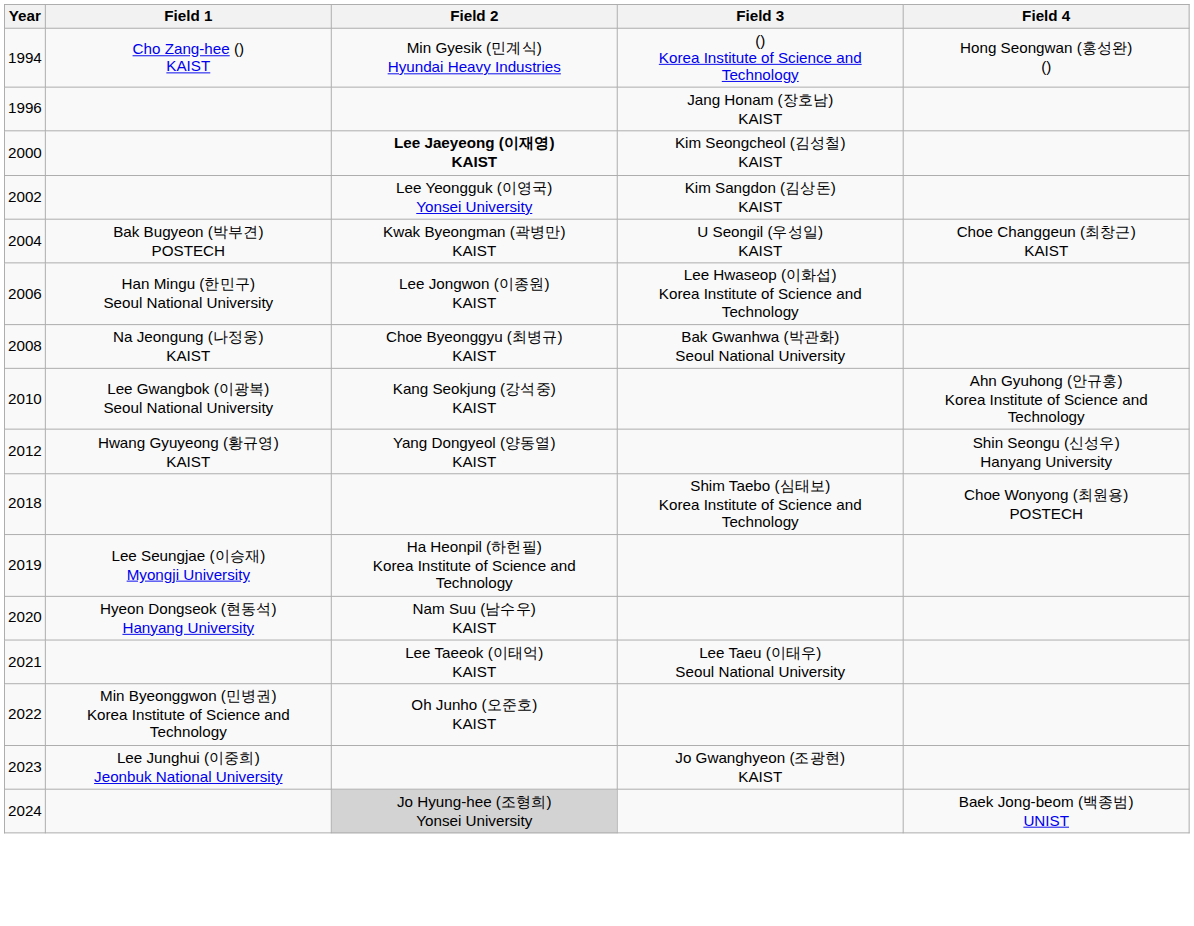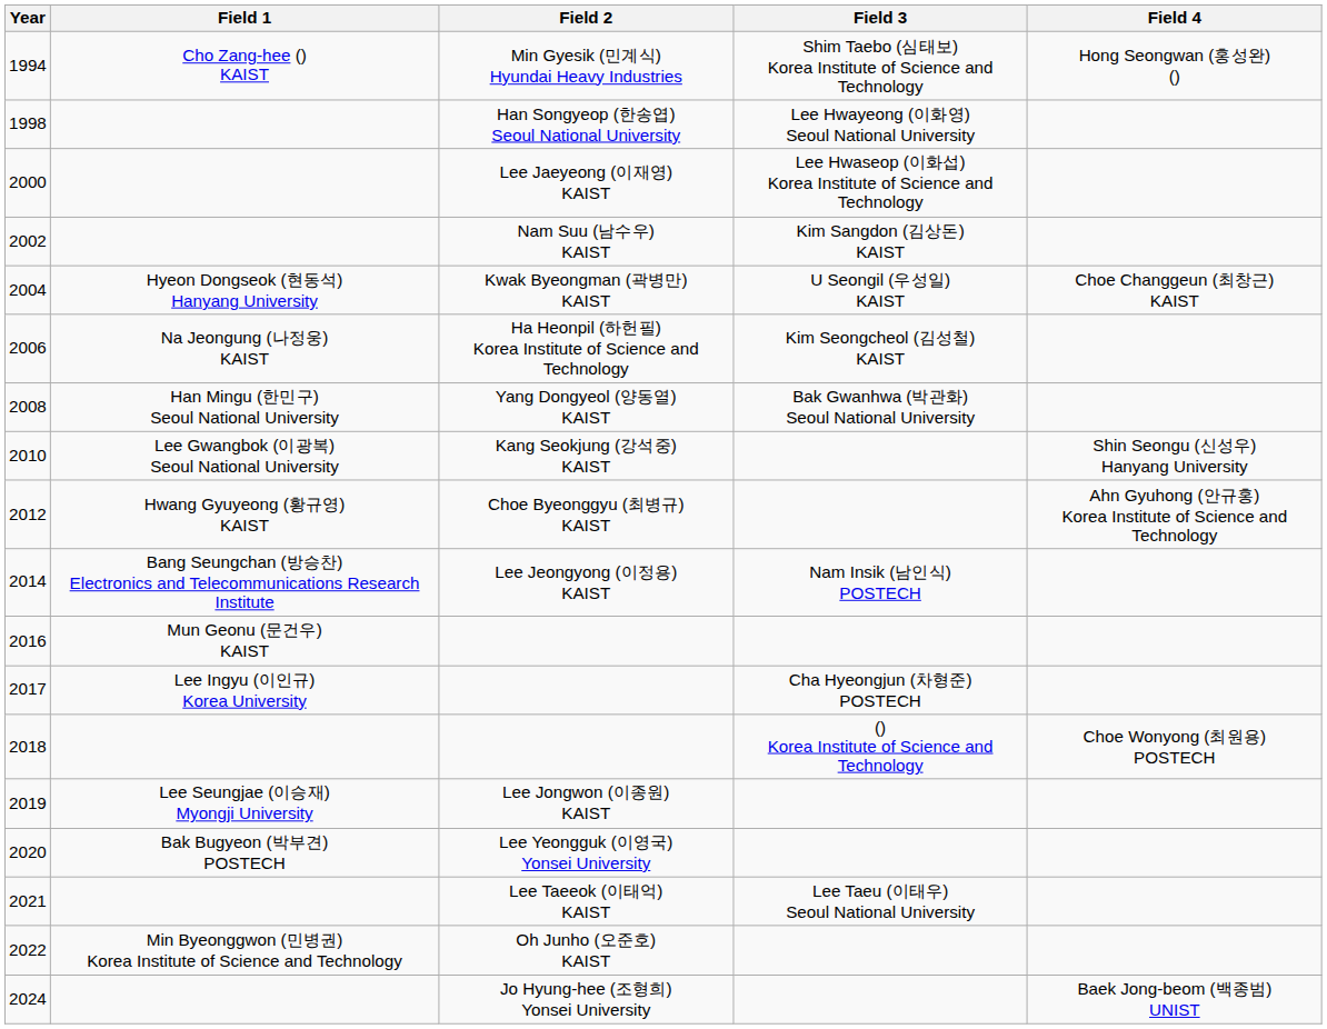 <table class="wikitable" style="text-align:center;">
 <tr>
 <th>Year</th>
 <th>Field 1</th>
 <th>Field 2</th>
 <th>Field 3</th>
 <th>Field 4</th>
 </tr>
 <tr>
 <td>1994</td>
 <td><a href='#'>Cho Zang-hee</a> ()<br><a href='#'>KAIST</a></td>
 <td>Min Gyesik (민계식)<br><a href='#'>Hyundai Heavy Industries</a></td>
-<td> ()<br><a href='#'>Korea Institute of Science and Technology</a></td>
+<td>Shim Taebo (심태보)<br>Korea Institute of Science and Technology</td>
 <td>Hong Seongwan (홍성완)<br>()</td>
 </tr>
 <tr>
-<td>1996</td>
+<td>1998</td>
 <td></td>
-<td></td>
-<td>Jang Honam (장호남)<br>KAIST</td>
+<td>Han Songyeop (한송엽)<br><a href='#'>Seoul National University</a></td>
+<td>Lee Hwayeong (이화영)<br>Seoul National University</td>
 <td></td>
 </tr>
 <tr>
 <td>2000</td>
 <td></td>
-<td><strong>Lee Jaeyeong (이재영)<br>KAIST</strong></td>
-<td>Kim Seongcheol (김성철)<br>KAIST</td>
+<td>Lee Jaeyeong (이재영)<br>KAIST</td>
+<td>Lee Hwaseop (이화섭)<br>Korea Institute of Science and Technology</td>
 <td></td>
 </tr>
 <tr>
 <td>2002</td>
 <td></td>
-<td>Lee Yeongguk (이영국)<br><a href='#'>Yonsei University</a></td>
+<td>Nam Suu (남수우)<br>KAIST</td>
 <td>Kim Sangdon (김상돈)<br>KAIST</td>
 <td></td>
 </tr>
 <tr>
 <td>2004</td>
-<td>Bak Bugyeon (박부견)<br>POSTECH</td>
+<td>Hyeon Dongseok (현동석)<br><a href='#'>Hanyang University</a></td>
 <td>Kwak Byeongman (곽병만)<br>KAIST</td>
 <td>U Seongil (우성일)<br>KAIST</td>
 <td>Choe Changgeun (최창근)<br>KAIST</td>
 </tr>
 <tr>
 <td>2006</td>
-<td>Han Mingu (한민구)<br>Seoul National University</td>
-<td>Lee Jongwon (이종원)<br>KAIST</td>
-<td>Lee Hwaseop (이화섭)<br>Korea Institute of Science and Technology</td>
+<td>Na Jeongung (나정웅)<br>KAIST</td>
+<td>Ha Heonpil (하헌필)<br>Korea Institute of Science and Technology</td>
+<td>Kim Seongcheol (김성철)<br>KAIST</td>
 <td></td>
 </tr>
 <tr>
 <td>2008</td>
-<td>Na Jeongung (나정웅)<br>KAIST</td>
-<td>Choe Byeonggyu (최병규)<br>KAIST</td>
+<td>Han Mingu (한민구)<br>Seoul National University</td>
+<td>Yang Dongyeol (양동열)<br>KAIST</td>
 <td>Bak Gwanhwa (박관화)<br>Seoul National University</td>
 <td></td>
 </tr>
 <tr>
 <td>2010</td>
 <td>Lee Gwangbok (이광복)<br>Seoul National University</td>
 <td>Kang Seokjung (강석중)<br>KAIST</td>
 <td></td>
-<td>Ahn Gyuhong (안규홍)<br>Korea Institute of Science and Technology</td>
+<td>Shin Seongu (신성우)<br>Hanyang University</td>
 </tr>
 <tr>
 <td>2012</td>
 <td>Hwang Gyuyeong (황규영)<br>KAIST</td>
-<td>Yang Dongyeol (양동열)<br>KAIST</td>
+<td>Choe Byeonggyu (최병규)<br>KAIST</td>
 <td></td>
-<td>Shin Seongu (신성우)<br>Hanyang University</td>
+<td>Ahn Gyuhong (안규홍)<br>Korea Institute of Science and Technology</td>
+</tr>
+<tr>
+<td>2014</td>
+<td>Bang Seungchan (방승찬)<br><a href='#'>Electronics and Telecommunications Research Institute</a></td>
+<td>Lee Jeongyong (이정용)<br>KAIST</td>
+<td>Nam Insik (남인식)<br><a href='#'>POSTECH</a></td>
+<td></td>
+</tr>
+<tr>
+<td>2016</td>
+<td>Mun Geonu (문건우)<br>KAIST</td>
+<td></td>
+<td></td>
+<td></td>
+</tr>
+<tr>
+<td>2017</td>
+<td>Lee Ingyu (이인규)<br><a href='#'>Korea University</a></td>
+<td></td>
+<td>Cha Hyeongjun (차형준)<br>POSTECH</td>
+<td></td>
 </tr>
 <tr>
 <td>2018</td>
 <td></td>
 <td></td>
-<td>Shim Taebo (심태보)<br>Korea Institute of Science and Technology</td>
+<td> ()<br><a href='#'>Korea Institute of Science and Technology</a></td>
 <td>Choe Wonyong (최원용)<br>POSTECH</td>
 </tr>
 <tr>
 <td>2019</td>
 <td>Lee Seungjae (이승재)<br><a href='#'>Myongji University</a></td>
-<td>Ha Heonpil (하헌필)<br>Korea Institute of Science and Technology</td>
+<td>Lee Jongwon (이종원)<br>KAIST</td>
 <td></td>
 <td></td>
 </tr>
 <tr>
 <td>2020</td>
-<td>Hyeon Dongseok (현동석)<br><a href='#'>Hanyang University</a></td>
-<td>Nam Suu (남수우)<br>KAIST</td>
+<td>Bak Bugyeon (박부견)<br>POSTECH</td>
+<td>Lee Yeongguk (이영국)<br><a href='#'>Yonsei University</a></td>
 <td></td>
 <td></td>
 </tr>
 <tr>
 <td>2021</td>
 <td></td>
 <td>Lee Taeeok (이태억)<br>KAIST</td>
 <td>Lee Taeu (이태우)<br>Seoul National University</td>
 <td></td>
 </tr>
 <tr>
 <td>2022</td>
 <td>Min Byeonggwon (민병권)<br>Korea Institute of Science and Technology</td>
 <td>Oh Junho (오준호)<br>KAIST</td>
 <td></td>
 <td></td>
 </tr>
 <tr>
-<td>2023</td>
-<td>Lee Junghui (이중희)<br><a href='#'>Jeonbuk National University</a></td>
-<td></td>
-<td>Jo Gwanghyeon (조광현)<br>KAIST</td>
-<td></td>
-</tr>
-<tr>
 <td>2024</td>
 <td></td>
-<td style="background: lightgrey;">Jo Hyung-hee (조형희)<br>Yonsei University</td>
+<td>Jo Hyung-hee (조형희)<br>Yonsei University</td>
 <td></td>
 <td>Baek Jong-beom (백종범)<br><a href='#'>UNIST</a></td>
 </tr>
 </table>
